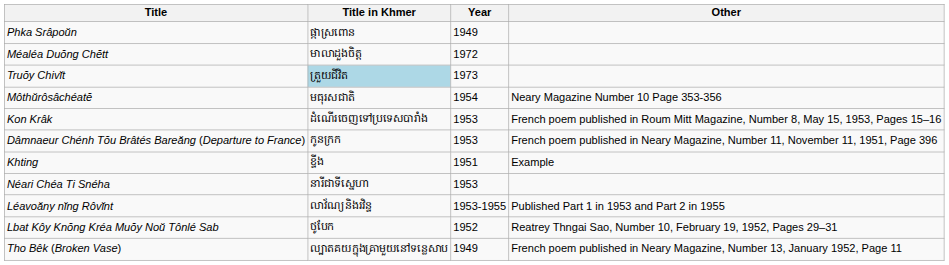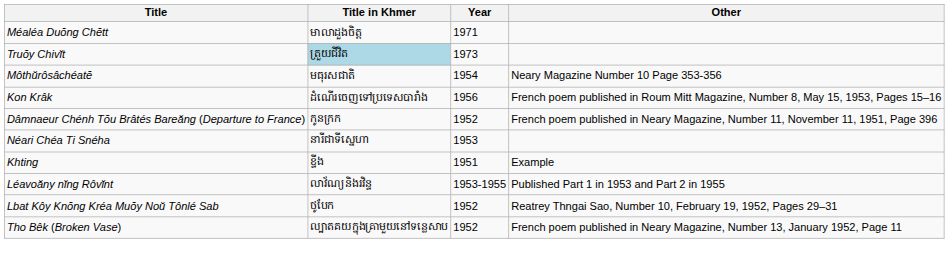 <table class="wikitable">
 <tr>
 <th>Title</th>
 <th>Title in Khmer</th>
 <th>Year</th>
 <th>Other</th>
 </tr>
 <tr>
-<td><em>Phka Srâpoŭn</em></td>
-<td>ផ្កាស្រពោន</td>
-<td>1949</td>
-<td></td>
-</tr>
-<tr>
 <td><em>Méaléa Duŏng Chĕtt</em></td>
 <td>មាលាដួងចិត្ត</td>
-<td>1972</td>
+<td>1971</td>
 <td></td>
 </tr>
 <tr>
 <td><em>Truŏy Chivĭt</em></td>
 <td style="background: lightblue;">ត្រួយជីវិត</td>
 <td>1973</td>
 <td></td>
 </tr>
 <tr>
 <td><em>Môthŭrôsâchéatĕ</em></td>
 <td>មធុរសជាតិ</td>
 <td>1954</td>
 <td>Neary Magazine Number 10 Page 353-356</td>
 </tr>
 <tr>
 <td><em>Kon Krâk</em></td>
 <td>ដំណើរចេញទៅប្រទេសបារាំង</td>
-<td>1953</td>
+<td>1956</td>
 <td>French poem published in Roum Mitt Magazine, Number 8, May 15, 1953, Pages 15–16</td>
 </tr>
 <tr>
 <td><em>Dâmnaeur Chénh Tŏu Brâtés Bareăng</em> (<em>Departure to France</em>)</td>
 <td>កូនក្រក</td>
+<td>1952</td>
+<td>French poem published in Neary Magazine, Number 11, November 11, 1951, Page 396</td>
+</tr>
+<tr>
+<td><em>Néari Chéa Ti Snéha</em></td>
+<td>នារីជាទីស្នេហា</td>
 <td>1953</td>
-<td>French poem published in Neary Magazine, Number 11, November 11, 1951, Page 396</td>
+<td></td>
 </tr>
 <tr>
 <td><em>Khting</em></td>
 <td>ខ្ទីង</td>
 <td>1951</td>
 <td>Example</td>
-</tr>
-<tr>
-<td><em>Néari Chéa Ti Snéha</em></td>
-<td>នារីជាទីស្នេហា</td>
-<td>1953</td>
-<td></td>
 </tr>
 <tr>
 <td><em>Léavoăny nĭng Rôvĭnt</em></td>
 <td>លាវ័ណ្យនិងរវិន្ទ</td>
 <td>1953-1955</td>
 <td>Published Part 1 in 1953 and Part 2 in 1955</td>
 </tr>
 <tr>
 <td><em>Lbat Kôy Knŏng Kréa Muŏy Noŭ Tônlé Sab</em></td>
 <td>ថូបែក</td>
 <td>1952</td>
 <td>Reatrey Thngai Sao, Number 10, February 19, 1952, Pages 29–31</td>
 </tr>
 <tr>
 <td><em>Tho Bêk</em> (<em>Broken Vase</em>)</td>
 <td>ល្បាតគយក្នុងគ្រាមួយនៅទន្លេសាប</td>
-<td>1949</td>
+<td>1952</td>
 <td>French poem published in Neary Magazine, Number 13, January 1952, Page 11</td>
 </tr>
 </table>
